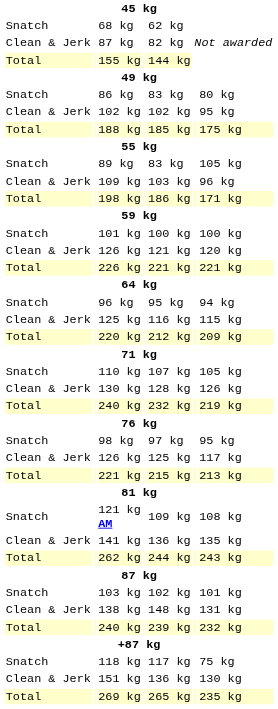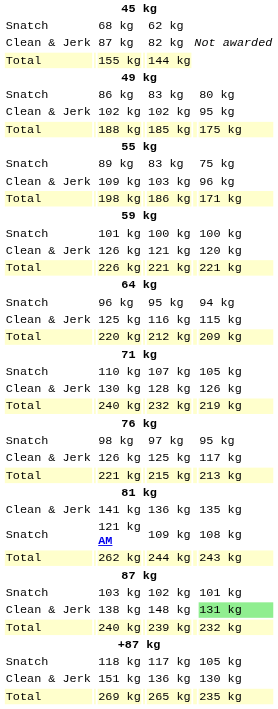 <table>
 <tr>
 <th colspan=7>45 kg</th>
 </tr>
 <tr>
 <td>Snatch</td>
 <td></td>
 <td>68 kg</td>
 <td></td>
 <td>62 kg</td>
 <td rowspan=3 colspan=2 align=center><em>Not awarded</em></td>
 </tr>
 <tr>
 <td>Clean & Jerk</td>
 <td></td>
 <td>87 kg</td>
 <td></td>
 <td>82 kg</td>
 </tr>
 <tr bgcolor=ffffcc>
 <td>Total</td>
 <td></td>
 <td>155 kg</td>
 <td></td>
 <td>144 kg</td>
 </tr>
 <tr>
 <th colspan=7>49 kg</th>
 </tr>
 <tr>
 <td>Snatch</td>
 <td></td>
 <td>86 kg</td>
 <td></td>
 <td>83 kg</td>
 <td></td>
 <td>80 kg</td>
 </tr>
 <tr>
 <td>Clean & Jerk</td>
 <td></td>
 <td>102 kg</td>
 <td></td>
 <td>102 kg</td>
 <td></td>
 <td>95 kg</td>
 </tr>
 <tr bgcolor=ffffcc>
 <td>Total</td>
 <td></td>
 <td>188 kg</td>
 <td></td>
 <td>185 kg</td>
 <td></td>
 <td>175 kg</td>
 </tr>
 <tr>
 <th colspan=7>55 kg</th>
 </tr>
 <tr>
 <td>Snatch</td>
 <td></td>
 <td>89 kg</td>
 <td></td>
 <td>83 kg</td>
 <td></td>
-<td>105 kg</td>
+<td>75 kg</td>
 </tr>
 <tr>
 <td>Clean & Jerk</td>
 <td></td>
 <td>109 kg</td>
 <td></td>
 <td>103 kg</td>
 <td></td>
 <td>96 kg</td>
 </tr>
 <tr bgcolor=ffffcc>
 <td>Total</td>
 <td></td>
 <td>198 kg</td>
 <td></td>
 <td>186 kg</td>
 <td></td>
 <td>171 kg</td>
 </tr>
 <tr>
 <th colspan=7>59 kg</th>
 </tr>
 <tr>
 <td>Snatch</td>
 <td></td>
 <td>101 kg</td>
 <td></td>
 <td>100 kg</td>
 <td></td>
 <td>100 kg</td>
 </tr>
 <tr>
 <td>Clean & Jerk</td>
 <td></td>
 <td>126 kg</td>
 <td></td>
 <td>121 kg</td>
 <td></td>
 <td>120 kg</td>
 </tr>
 <tr bgcolor=ffffcc>
 <td>Total</td>
 <td></td>
 <td>226 kg</td>
 <td></td>
 <td>221 kg</td>
 <td></td>
 <td>221 kg</td>
 </tr>
 <tr>
 <th colspan=7>64 kg</th>
 </tr>
 <tr>
 <td>Snatch</td>
 <td></td>
 <td>96 kg</td>
 <td></td>
 <td>95 kg</td>
 <td></td>
 <td>94 kg</td>
 </tr>
 <tr>
 <td>Clean & Jerk</td>
 <td></td>
 <td>125 kg</td>
 <td></td>
 <td>116 kg</td>
 <td></td>
 <td>115 kg</td>
 </tr>
 <tr bgcolor=ffffcc>
 <td>Total</td>
 <td></td>
 <td>220 kg</td>
 <td></td>
 <td>212 kg</td>
 <td></td>
 <td>209 kg</td>
 </tr>
 <tr>
 <th colspan=7>71 kg</th>
 </tr>
 <tr>
 <td>Snatch</td>
 <td></td>
 <td>110 kg</td>
 <td></td>
 <td>107 kg</td>
 <td></td>
 <td>105 kg</td>
 </tr>
 <tr>
 <td>Clean & Jerk</td>
 <td></td>
 <td>130 kg</td>
 <td></td>
 <td>128 kg</td>
 <td></td>
 <td>126 kg</td>
 </tr>
 <tr bgcolor=ffffcc>
 <td>Total</td>
 <td></td>
 <td>240 kg</td>
 <td></td>
 <td>232 kg</td>
 <td></td>
 <td>219 kg</td>
 </tr>
 <tr>
 <th colspan=7>76 kg</th>
 </tr>
 <tr>
 <td>Snatch</td>
 <td></td>
 <td>98 kg</td>
 <td></td>
 <td>97 kg</td>
 <td></td>
 <td>95 kg</td>
 </tr>
 <tr>
 <td>Clean & Jerk</td>
 <td></td>
 <td>126 kg</td>
 <td></td>
 <td>125 kg</td>
 <td></td>
 <td>117 kg</td>
 </tr>
 <tr bgcolor=ffffcc>
 <td>Total</td>
 <td></td>
 <td>221 kg</td>
 <td></td>
 <td>215 kg</td>
 <td></td>
 <td>213 kg</td>
 </tr>
 <tr>
 <th colspan=7>81 kg</th>
 </tr>
 <tr>
+<td>Clean & Jerk</td>
+<td></td>
+<td>141 kg</td>
+<td></td>
+<td>136 kg</td>
+<td></td>
+<td>135 kg</td>
+</tr>
+<tr>
 <td>Snatch</td>
 <td></td>
 <td>121 kg<br><strong><a href='#'>AM</a></strong></td>
 <td></td>
 <td>109 kg</td>
 <td></td>
 <td>108 kg</td>
-</tr>
-<tr>
-<td>Clean & Jerk</td>
-<td></td>
-<td>141 kg</td>
-<td></td>
-<td>136 kg</td>
-<td></td>
-<td>135 kg</td>
 </tr>
 <tr bgcolor=ffffcc>
 <td>Total</td>
 <td></td>
 <td>262 kg</td>
 <td></td>
 <td>244 kg</td>
 <td></td>
 <td>243 kg</td>
 </tr>
 <tr>
 <th colspan=7>87 kg</th>
 </tr>
 <tr>
 <td>Snatch</td>
 <td></td>
 <td>103 kg</td>
 <td></td>
 <td>102 kg</td>
 <td></td>
 <td>101 kg</td>
 </tr>
 <tr>
 <td>Clean & Jerk</td>
 <td></td>
 <td>138 kg</td>
 <td></td>
 <td>148 kg</td>
 <td></td>
-<td>131 kg</td>
+<td style="background: lightgreen;">131 kg</td>
 </tr>
 <tr bgcolor=ffffcc>
 <td>Total</td>
 <td></td>
 <td>240 kg</td>
 <td></td>
 <td>239 kg</td>
 <td></td>
 <td>232 kg</td>
 </tr>
 <tr>
 <th colspan=7>+87 kg</th>
 </tr>
 <tr>
 <td>Snatch</td>
 <td></td>
 <td>118 kg</td>
 <td></td>
 <td>117 kg</td>
 <td></td>
-<td>75 kg</td>
+<td>105 kg</td>
 </tr>
 <tr>
 <td>Clean & Jerk</td>
 <td></td>
 <td>151 kg</td>
 <td></td>
 <td>136 kg</td>
 <td></td>
 <td>130 kg</td>
 </tr>
 <tr bgcolor=ffffcc>
 <td>Total</td>
 <td></td>
 <td>269 kg</td>
 <td></td>
 <td>265 kg</td>
 <td></td>
 <td>235 kg</td>
 </tr>
 </table>
